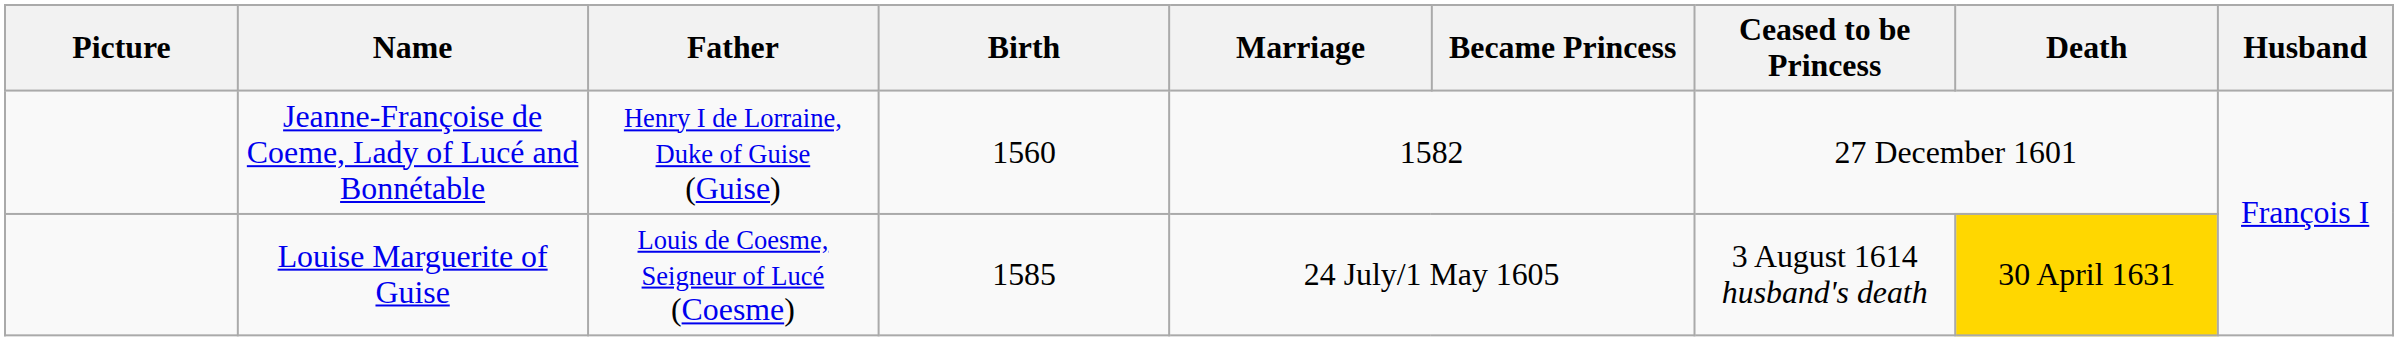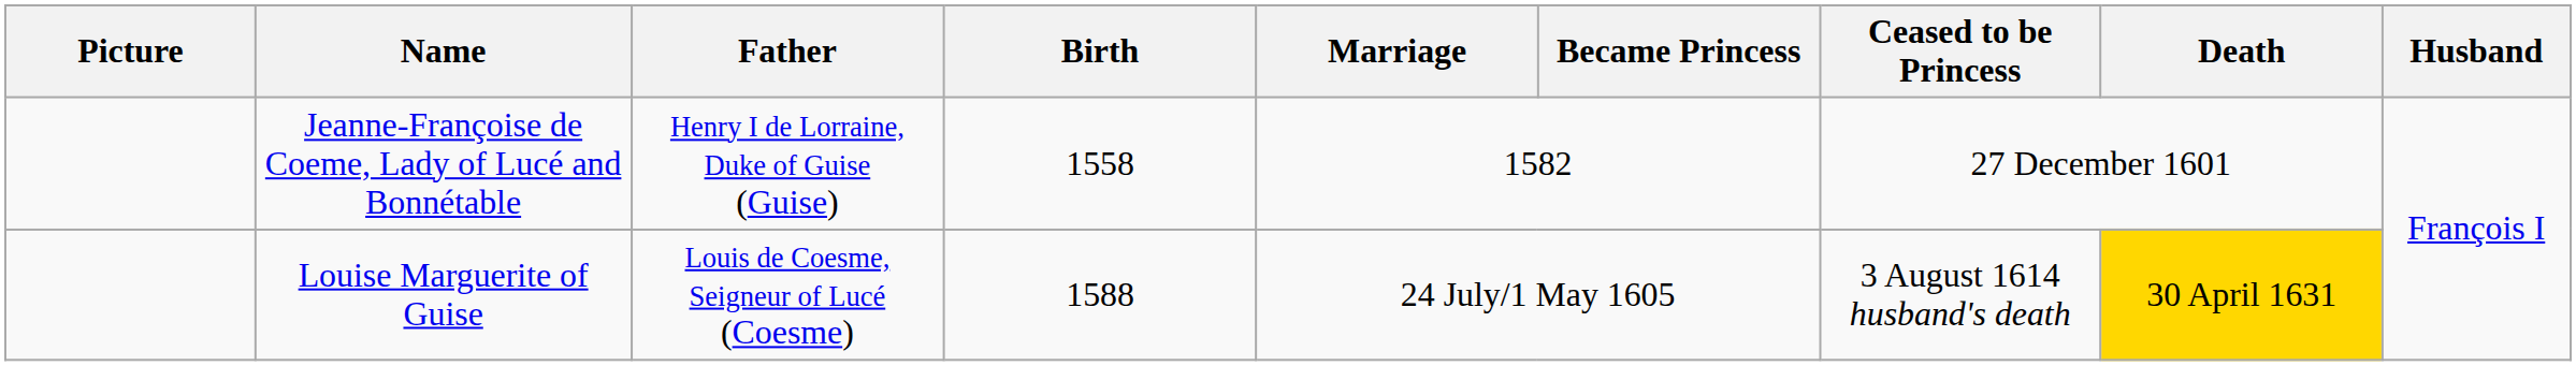 <table style="width:95%;" class="wikitable">
 <tr>
 <th style="width:8%;">Picture</th>
 <th style="width:12%;">Name</th>
 <th style="width:10%;">Father</th>
 <th style="width:10%;">Birth</th>
 <th style="width:9%;">Marriage</th>
 <th style="width:9%;">Became Princess</th>
 <th style="width:9%;">Ceased to be Princess</th>
 <th style="width:9%;">Death</th>
 <th style="width:6%;">Husband</th>
 </tr>
 <tr>
 <td style="text-align:center;"></td>
 <td style="text-align:center;"><a href='#'>Jeanne-Françoise de Coeme, Lady of Lucé and Bonnétable</a></td>
 <td style="text-align:center;"><small><a href='#'>Henry I de Lorraine, Duke of Guise</a></small><br> (<a href='#'>Guise</a>)</td>
-<td style="text-align:center;">1560</td>
+<td style="text-align:center;">1558</td>
 <td style="text-align:center;" colspan="2">1582</td>
 <td style="text-align:center;" colspan="2">27 December 1601</td>
 <td style="text-align:center;" rowspan="2"><a href='#'>François I</a></td>
 </tr>
 <tr>
 <td style="text-align:center;"></td>
 <td style="text-align:center;"><a href='#'>Louise Marguerite of Guise</a></td>
 <td style="text-align:center;"><small><a href='#'>Louis de Coesme, Seigneur of Lucé</a></small><br>(<a href='#'>Coesme</a>)</td>
-<td style="text-align:center;">1585</td>
+<td style="text-align:center;">1588</td>
 <td style="text-align:center;" colspan="2">24 July/1 May 1605</td>
 <td style="text-align:center;">3 August 1614<br><em>husband's death</em></td>
 <td style="background: gold; text-align:center;">30 April 1631</td>
 </tr>
 </table>
